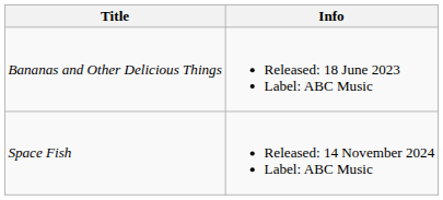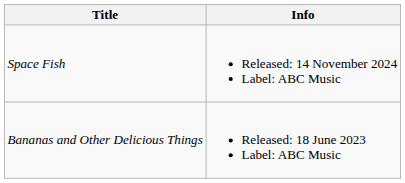 <table class="wikitable">
 <tr>
 <th>Title</th>
 <th>Info</th>
 </tr>
 <tr>
+<td><em>Space Fish</em></td>
+<td><br><ul><li>Released: 14 November 2024</li><li>Label: ABC Music</li></ul></td>
+</tr>
+<tr>
 <td><em>Bananas and Other Delicious Things</em></td>
 <td><br><ul><li>Released: 18 June 2023</li><li>Label: ABC Music</li></ul></td>
 </tr>
-<tr>
-<td><em>Space Fish</em></td>
-<td><br><ul><li>Released: 14 November 2024</li><li>Label: ABC Music</li></ul></td>
-</tr>
 </table>
